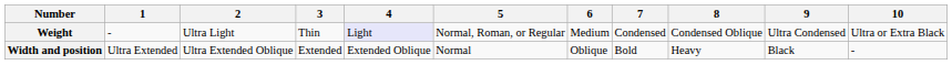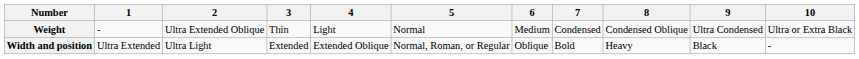 <table class="wikitable">
 <tr>
 <th>Number</th>
 <th>1</th>
 <th>2</th>
 <th>3</th>
 <th>4</th>
 <th>5</th>
 <th>6</th>
 <th>7</th>
 <th>8</th>
 <th>9</th>
 <th>10</th>
 </tr>
 <tr>
 <th>Weight</th>
 <td>-</td>
-<td>Ultra Light</td>
+<td>Ultra Extended Oblique</td>
 <td>Thin</td>
-<td style="background: lavender;">Light</td>
-<td>Normal, Roman, or Regular</td>
+<td>Light</td>
+<td>Normal</td>
 <td>Medium</td>
 <td>Condensed</td>
 <td>Condensed Oblique</td>
 <td>Ultra Condensed</td>
 <td>Ultra or Extra Black</td>
 </tr>
 <tr>
 <th>Width and position</th>
 <td>Ultra Extended</td>
-<td>Ultra Extended Oblique</td>
+<td>Ultra Light</td>
 <td>Extended</td>
 <td>Extended Oblique</td>
-<td>Normal</td>
+<td>Normal, Roman, or Regular</td>
 <td>Oblique</td>
 <td>Bold</td>
 <td>Heavy</td>
 <td>Black</td>
 <td>-</td>
 </tr>
 </table>
